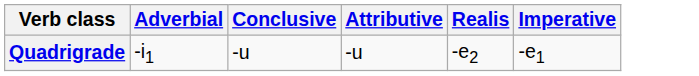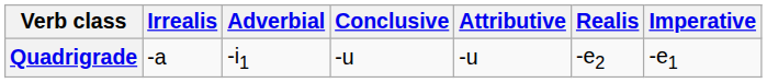 <table class="wikitable">
 <tr>
 <th>Verb class</th>
+<th><a href='#'>Irrealis</a></th>
 <th><a href='#'>Adverbial</a></th>
 <th><a href='#'>Conclusive</a></th>
 <th><a href='#'>Attributive</a></th>
 <th><a href='#'>Realis</a></th>
 <th><a href='#'>Imperative</a></th>
 </tr>
 <tr>
 <th><a href='#'>Quadrigrade</a></th>
+<td>-a</td>
 <td>-i<sub>1</sub></td>
 <td>-u</td>
 <td>-u</td>
 <td>-e<sub>2</sub></td>
 <td>-e<sub>1</sub></td>
 </tr>
 </table>
